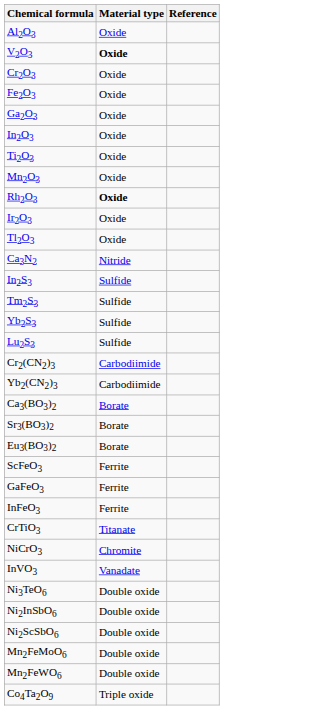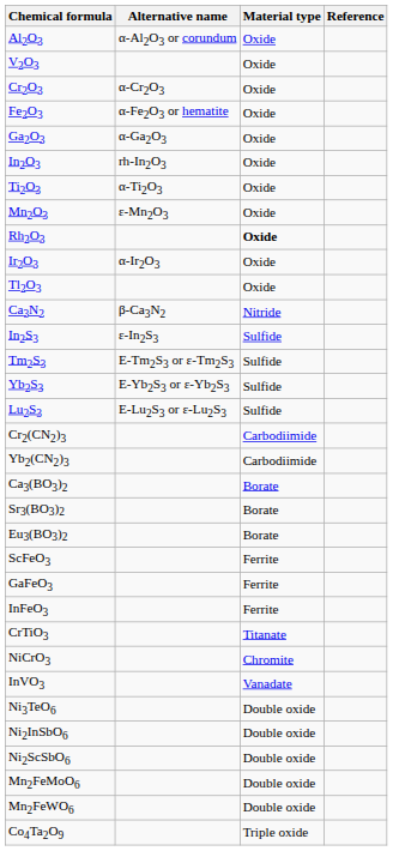 <table class="wikitable sortable">
 <tr>
 <th>Chemical formula</th>
+<th>Alternative name</th>
 <th>Material type</th>
 <th>Reference</th>
 </tr>
 <tr>
 <td><a href='#'>Al<sub>2</sub>O<sub>3</sub></a></td>
+<td>α-Al<sub>2</sub>O<sub>3</sub> or <a href='#'>corundum</a></td>
 <td><a href='#'>Oxide</a></td>
 <td></td>
 </tr>
 <tr>
 <td><a href='#'>V<sub>2</sub>O<sub>3</sub></a></td>
-<td><strong>Oxide</strong></td>
+<td></td>
+<td>Oxide</td>
 <td></td>
 </tr>
 <tr>
 <td><a href='#'>Cr<sub>2</sub>O<sub>3</sub></a></td>
+<td>α-Cr<sub>2</sub>O<sub>3</sub></td>
 <td>Oxide</td>
 <td></td>
 </tr>
 <tr>
 <td><a href='#'>Fe<sub>2</sub>O<sub>3</sub></a></td>
+<td>α-Fe<sub>2</sub>O<sub>3</sub> or <a href='#'>hematite</a></td>
 <td>Oxide</td>
 <td></td>
 </tr>
 <tr>
 <td><a href='#'>Ga<sub>2</sub>O<sub>3</sub></a></td>
+<td>α-Ga<sub>2</sub>O<sub>3</sub></td>
 <td>Oxide</td>
 <td></td>
 </tr>
 <tr>
 <td><a href='#'>In<sub>2</sub>O<sub>3</sub></a></td>
+<td>rh-In<sub>2</sub>O<sub>3</sub></td>
 <td>Oxide</td>
 <td></td>
 </tr>
 <tr>
 <td><a href='#'>Ti<sub>2</sub>O<sub>3</sub></a></td>
+<td>α-Ti<sub>2</sub>O<sub>3</sub></td>
 <td>Oxide</td>
 <td></td>
 </tr>
 <tr>
 <td><a href='#'>Mn<sub>2</sub>O<sub>3</sub></a></td>
+<td>ε-Mn<sub>2</sub>O<sub>3</sub></td>
 <td>Oxide</td>
 <td></td>
 </tr>
 <tr>
 <td><a href='#'>Rh<sub>2</sub>O<sub>3</sub></a></td>
+<td></td>
 <td><strong>Oxide</strong></td>
 <td></td>
 </tr>
 <tr>
 <td><a href='#'>Ir<sub>2</sub>O<sub>3</sub></a></td>
+<td>α-Ir<sub>2</sub>O<sub>3</sub></td>
 <td>Oxide</td>
 <td></td>
 </tr>
 <tr>
 <td><a href='#'>Tl<sub>2</sub>O<sub>3</sub></a></td>
+<td></td>
 <td>Oxide</td>
 <td></td>
 </tr>
 <tr>
 <td><a href='#'>Ca<sub>3</sub>N<sub>2</sub></a></td>
+<td>β-Ca<sub>3</sub>N<sub>2</sub></td>
 <td><a href='#'>Nitride</a></td>
 <td></td>
 </tr>
 <tr>
 <td><a href='#'>In<sub>2</sub>S<sub>3</sub></a></td>
+<td>ε-In<sub>2</sub>S<sub>3</sub></td>
 <td><a href='#'>Sulfide</a></td>
 <td></td>
 </tr>
 <tr>
 <td><a href='#'>Tm<sub>2</sub>S<sub>3</sub></a></td>
+<td>E-Tm<sub>2</sub>S<sub>3</sub> or ε-Tm<sub>2</sub>S<sub>3</sub></td>
 <td>Sulfide</td>
 <td></td>
 </tr>
 <tr>
 <td><a href='#'>Yb<sub>2</sub>S<sub>3</sub></a></td>
+<td>E-Yb<sub>2</sub>S<sub>3</sub> or ε-Yb<sub>2</sub>S<sub>3</sub></td>
 <td>Sulfide</td>
 <td></td>
 </tr>
 <tr>
 <td><a href='#'>Lu<sub>2</sub>S<sub>3</sub></a></td>
+<td>E-Lu<sub>2</sub>S<sub>3</sub> or ε-Lu<sub>2</sub>S<sub>3</sub></td>
 <td>Sulfide</td>
 <td></td>
 </tr>
 <tr>
 <td>Cr<sub>2</sub>(CN<sub>2</sub>)<sub>3</sub></td>
+<td></td>
 <td><a href='#'>Carbodiimide</a></td>
 <td></td>
 </tr>
 <tr>
 <td>Yb<sub>2</sub>(CN<sub>2</sub>)<sub>3</sub></td>
+<td></td>
 <td>Carbodiimide</td>
 <td></td>
 </tr>
 <tr>
 <td>Ca<sub>3</sub>(BO<sub>3</sub>)<sub>2</sub></td>
+<td></td>
 <td><a href='#'>Borate</a></td>
 <td></td>
 </tr>
 <tr>
 <td>Sr<sub>3</sub>(BO<sub>3</sub>)<sub>2</sub></td>
+<td></td>
 <td>Borate</td>
 <td></td>
 </tr>
 <tr>
 <td>Eu<sub>3</sub>(BO<sub>3</sub>)<sub>2</sub></td>
+<td></td>
 <td>Borate</td>
 <td></td>
 </tr>
 <tr>
 <td>ScFeO<sub>3</sub></td>
+<td></td>
 <td>Ferrite</td>
 <td></td>
 </tr>
 <tr>
 <td>GaFeO<sub>3</sub></td>
+<td></td>
 <td>Ferrite</td>
 <td></td>
 </tr>
 <tr>
 <td>InFeO<sub>3</sub></td>
+<td></td>
 <td>Ferrite</td>
 <td></td>
 </tr>
 <tr>
 <td>CrTiO<sub>3</sub></td>
+<td></td>
 <td><a href='#'>Titanate</a></td>
 <td></td>
 </tr>
 <tr>
 <td>NiCrO<sub>3</sub></td>
+<td></td>
 <td><a href='#'>Chromite</a></td>
 <td></td>
 </tr>
 <tr>
 <td>InVO<sub>3</sub></td>
+<td></td>
 <td><a href='#'>Vanadate</a></td>
 <td></td>
 </tr>
 <tr>
 <td>Ni<sub>3</sub>TeO<sub>6</sub></td>
+<td></td>
 <td>Double oxide</td>
 <td></td>
 </tr>
 <tr>
 <td>Ni<sub>2</sub>InSbO<sub>6</sub></td>
+<td></td>
 <td>Double oxide</td>
 <td></td>
 </tr>
 <tr>
 <td>Ni<sub>2</sub>ScSbO<sub>6</sub></td>
+<td></td>
 <td>Double oxide</td>
 <td></td>
 </tr>
 <tr>
 <td>Mn<sub>2</sub>FeMoO<sub>6</sub></td>
+<td></td>
 <td>Double oxide</td>
 <td></td>
 </tr>
 <tr>
 <td>Mn<sub>2</sub>FeWO<sub>6</sub></td>
+<td></td>
 <td>Double oxide</td>
 <td></td>
 </tr>
 <tr>
 <td>Co<sub>4</sub>Ta<sub>2</sub>O<sub>9</sub></td>
+<td></td>
 <td>Triple oxide</td>
 <td></td>
 </tr>
 </table>
